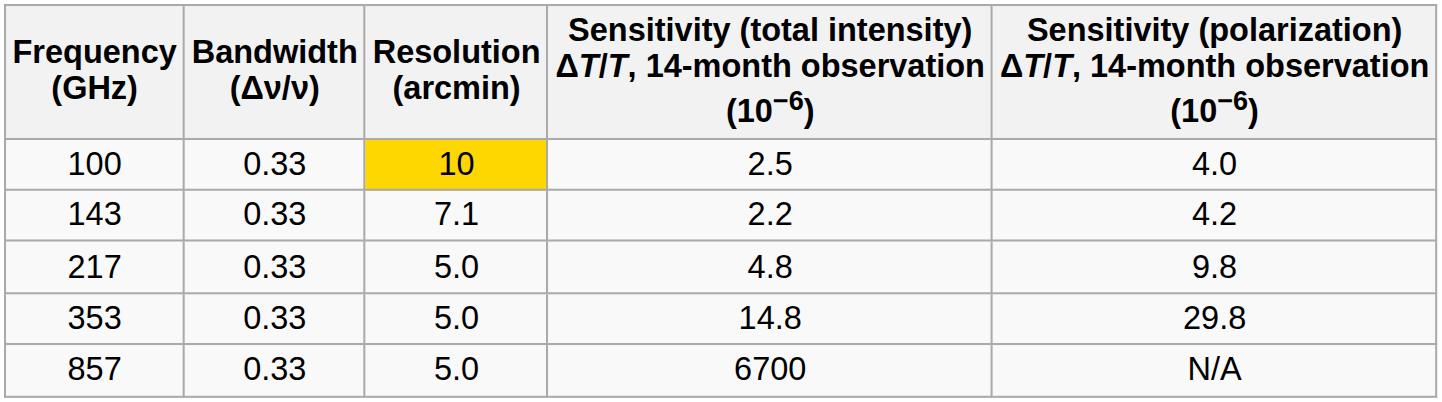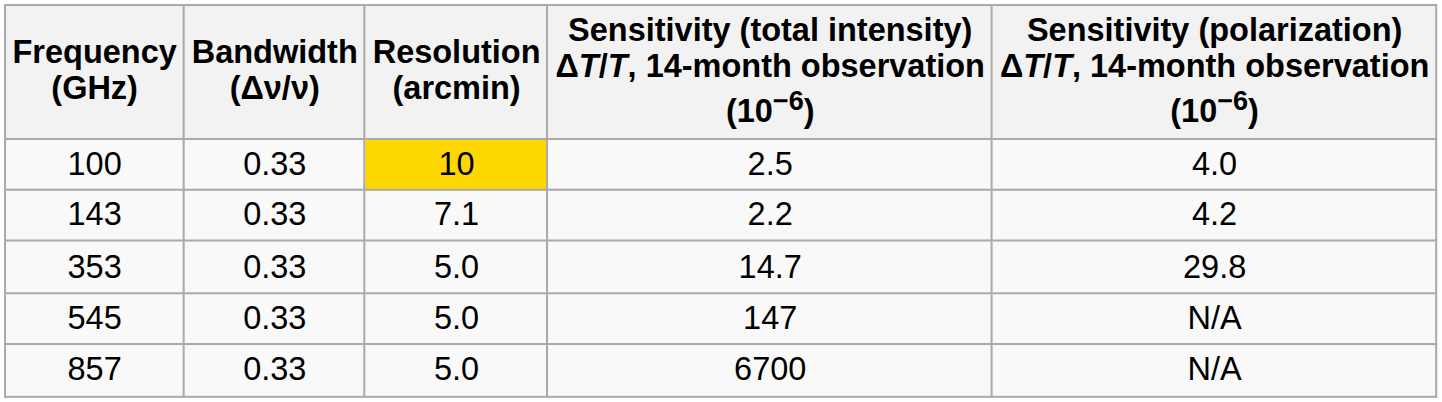 <table class="wikitable">
 <tr>
 <th>Frequency<br>(GHz)</th>
 <th>Bandwidth<br>(Δν/ν)</th>
 <th>Resolution<br>(arcmin)</th>
 <th>Sensitivity (total intensity)<br>Δ<em>T</em>/<em>T</em>, 14-month observation<br>(10<sup>−6</sup>)</th>
 <th>Sensitivity (polarization)<br>Δ<em>T</em>/<em>T</em>, 14-month observation<br>(10<sup>−6</sup>)</th>
 </tr>
 <tr style="text-align:center;">
 <td>100</td>
 <td>0.33</td>
 <td style="background: gold;">10</td>
 <td>2.5</td>
 <td>4.0</td>
 </tr>
 <tr style="text-align:center;">
 <td>143</td>
 <td>0.33</td>
 <td>7.1</td>
 <td>2.2</td>
 <td>4.2</td>
 </tr>
 <tr style="text-align:center;">
-<td>217</td>
-<td>0.33</td>
-<td>5.0</td>
-<td>4.8</td>
-<td>9.8</td>
-</tr>
-<tr style="text-align:center;">
 <td>353</td>
 <td>0.33</td>
 <td>5.0</td>
-<td>14.8</td>
+<td>14.7</td>
 <td>29.8</td>
+</tr>
+<tr style="text-align:center;">
+<td>545</td>
+<td>0.33</td>
+<td>5.0</td>
+<td>147</td>
+<td>N/A</td>
 </tr>
 <tr style="text-align:center;">
 <td>857</td>
 <td>0.33</td>
 <td>5.0</td>
 <td>6700</td>
 <td>N/A</td>
 </tr>
 </table>
